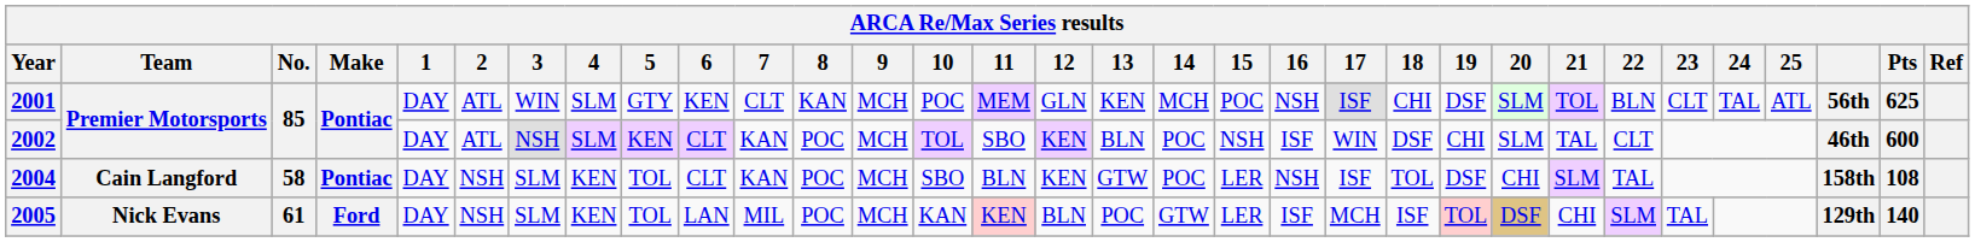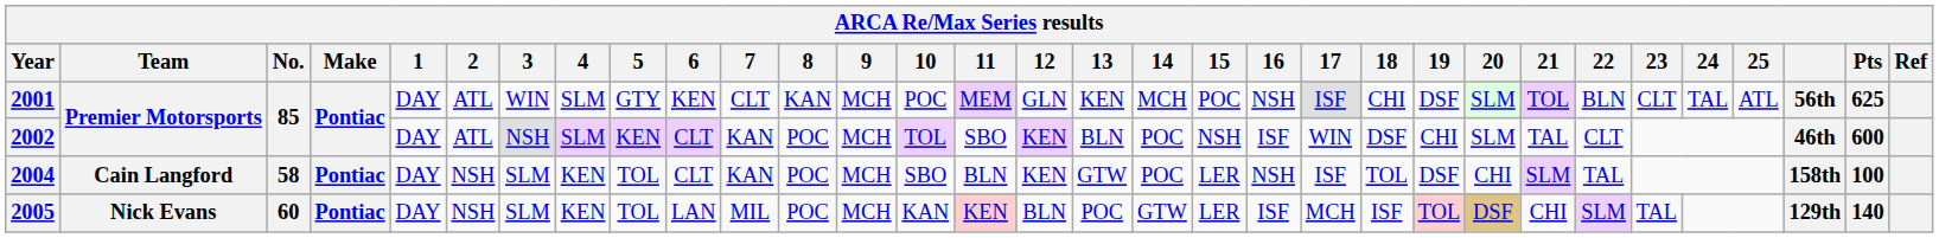 <table class="wikitable" style="text-align:center; font-size:75%">
 <tr>
 <th colspan=45><a href='#'>ARCA Re/Max Series</a> results</th>
 </tr>
 <tr>
 <th>Year</th>
 <th>Team</th>
 <th>No.</th>
 <th>Make</th>
 <th>1</th>
 <th>2</th>
 <th>3</th>
 <th>4</th>
 <th>5</th>
 <th>6</th>
 <th>7</th>
 <th>8</th>
 <th>9</th>
 <th>10</th>
 <th>11</th>
 <th>12</th>
 <th>13</th>
 <th>14</th>
 <th>15</th>
 <th>16</th>
 <th>17</th>
 <th>18</th>
 <th>19</th>
 <th>20</th>
 <th>21</th>
 <th>22</th>
 <th>23</th>
 <th>24</th>
 <th>25</th>
 <th></th>
 <th>Pts</th>
 <th>Ref</th>
 </tr>
 <tr>
 <th><a href='#'>2001</a></th>
 <th rowspan=2><a href='#'>Premier Motorsports</a></th>
 <th rowspan=2>85</th>
 <th rowspan=2><a href='#'>Pontiac</a></th>
 <td><a href='#'>DAY</a></td>
 <td><a href='#'>ATL</a></td>
 <td><a href='#'>WIN</a></td>
 <td><a href='#'>SLM</a></td>
 <td><a href='#'>GTY</a></td>
 <td><a href='#'>KEN</a></td>
 <td><a href='#'>CLT</a></td>
 <td><a href='#'>KAN</a></td>
 <td><a href='#'>MCH</a></td>
 <td><a href='#'>POC</a></td>
 <td style="background:#EFCFFF;"><a href='#'>MEM</a><br></td>
 <td><a href='#'>GLN</a></td>
 <td><a href='#'>KEN</a></td>
 <td><a href='#'>MCH</a></td>
 <td><a href='#'>POC</a></td>
 <td><a href='#'>NSH</a></td>
 <td style="background:#DFDFDF;"><a href='#'>ISF</a><br></td>
 <td><a href='#'>CHI</a></td>
 <td><a href='#'>DSF</a></td>
 <td style="background:#DFFFDF;"><a href='#'>SLM</a><br></td>
 <td style="background:#EFCFFF;"><a href='#'>TOL</a><br></td>
 <td><a href='#'>BLN</a></td>
 <td><a href='#'>CLT</a></td>
 <td><a href='#'>TAL</a></td>
 <td><a href='#'>ATL</a></td>
 <th>56th</th>
 <th>625</th>
 <th></th>
 </tr>
 <tr>
 <th><a href='#'>2002</a></th>
 <td><a href='#'>DAY</a></td>
 <td><a href='#'>ATL</a></td>
 <td style="background:#DFDFDF;"><a href='#'>NSH</a><br></td>
 <td style="background:#EFCFFF;"><a href='#'>SLM</a><br></td>
 <td style="background:#EFCFFF;"><a href='#'>KEN</a><br></td>
 <td style="background:#EFCFFF;"><a href='#'>CLT</a><br></td>
 <td><a href='#'>KAN</a></td>
 <td><a href='#'>POC</a></td>
 <td><a href='#'>MCH</a></td>
 <td style="background:#EFCFFF;"><a href='#'>TOL</a><br></td>
 <td><a href='#'>SBO</a></td>
 <td style="background:#EFCFFF;"><a href='#'>KEN</a><br></td>
 <td><a href='#'>BLN</a></td>
 <td><a href='#'>POC</a></td>
 <td><a href='#'>NSH</a></td>
 <td><a href='#'>ISF</a></td>
 <td><a href='#'>WIN</a></td>
 <td><a href='#'>DSF</a></td>
 <td><a href='#'>CHI</a></td>
 <td><a href='#'>SLM</a></td>
 <td><a href='#'>TAL</a></td>
 <td><a href='#'>CLT</a></td>
 <td colspan=3></td>
 <th>46th</th>
 <th>600</th>
 <th></th>
 </tr>
 <tr>
 <th><a href='#'>2004</a></th>
 <th>Cain Langford</th>
 <th>58</th>
 <th><a href='#'>Pontiac</a></th>
 <td><a href='#'>DAY</a></td>
 <td><a href='#'>NSH</a></td>
 <td><a href='#'>SLM</a></td>
 <td><a href='#'>KEN</a></td>
 <td><a href='#'>TOL</a></td>
 <td><a href='#'>CLT</a></td>
 <td><a href='#'>KAN</a></td>
 <td><a href='#'>POC</a></td>
 <td><a href='#'>MCH</a></td>
 <td><a href='#'>SBO</a></td>
 <td><a href='#'>BLN</a></td>
 <td><a href='#'>KEN</a></td>
 <td><a href='#'>GTW</a></td>
 <td><a href='#'>POC</a></td>
 <td><a href='#'>LER</a></td>
 <td><a href='#'>NSH</a></td>
 <td><a href='#'>ISF</a></td>
 <td><a href='#'>TOL</a></td>
 <td><a href='#'>DSF</a></td>
 <td><a href='#'>CHI</a></td>
 <td style="background:#EFCFFF;"><a href='#'>SLM</a><br></td>
 <td><a href='#'>TAL</a></td>
 <td colspan=3></td>
 <th>158th</th>
-<th>108</th>
+<th>100</th>
 <th></th>
 </tr>
 <tr>
 <th><a href='#'>2005</a></th>
 <th>Nick Evans</th>
-<th>61</th>
-<th><a href='#'>Ford</a></th>
+<th>60</th>
+<th><a href='#'>Pontiac</a></th>
 <td><a href='#'>DAY</a></td>
 <td><a href='#'>NSH</a></td>
 <td><a href='#'>SLM</a></td>
 <td><a href='#'>KEN</a></td>
 <td><a href='#'>TOL</a></td>
 <td><a href='#'>LAN</a></td>
 <td><a href='#'>MIL</a></td>
 <td><a href='#'>POC</a></td>
 <td><a href='#'>MCH</a></td>
 <td><a href='#'>KAN</a></td>
 <td style="background:#FFCFCF;"><a href='#'>KEN</a><br></td>
 <td><a href='#'>BLN</a></td>
 <td><a href='#'>POC</a></td>
 <td><a href='#'>GTW</a></td>
 <td><a href='#'>LER</a></td>
 <td><a href='#'>ISF</a></td>
 <td><a href='#'>MCH</a></td>
 <td><a href='#'>ISF</a></td>
 <td style="background:#FFCFCF;"><a href='#'>TOL</a><br></td>
 <td style="background:#DFC484;"><a href='#'>DSF</a><br></td>
 <td><a href='#'>CHI</a></td>
 <td style="background:#EFCFFF;"><a href='#'>SLM</a><br></td>
 <td><a href='#'>TAL</a></td>
 <td colspan=2></td>
 <th>129th</th>
 <th>140</th>
 <th></th>
 </tr>
 </table>
